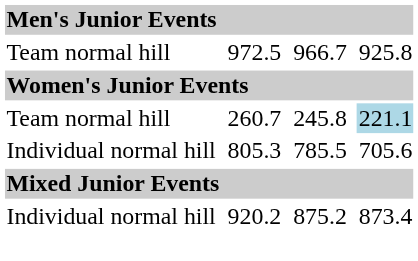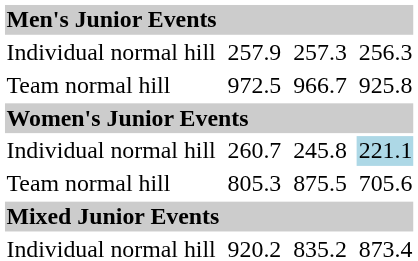 <table>
 <tr style="background:#ccc;">
 <td colspan=7><strong>Men's Junior Events</strong></td>
+</tr>
+<tr>
+<td>Individual normal hill</td>
+<td></td>
+<td>257.9</td>
+<td></td>
+<td>257.3</td>
+<td></td>
+<td>256.3</td>
 </tr>
 <tr>
 <td>Team normal hill</td>
 <td></td>
 <td>972.5</td>
 <td></td>
 <td>966.7</td>
 <td></td>
 <td>925.8</td>
 </tr>
 <tr style="background:#ccc;">
 <td colspan=7><strong>Women's Junior Events</strong></td>
 </tr>
 <tr>
-<td>Team normal hill</td>
+<td>Individual normal hill</td>
 <td></td>
 <td>260.7</td>
 <td></td>
 <td>245.8</td>
 <td></td>
 <td style="background: lightblue;">221.1</td>
 </tr>
 <tr>
-<td>Individual normal hill</td>
+<td>Team normal hill</td>
 <td></td>
 <td>805.3</td>
 <td></td>
-<td>785.5</td>
+<td>875.5</td>
 <td></td>
 <td>705.6</td>
 </tr>
 <tr style="background:#ccc;">
 <td colspan=7><strong>Mixed Junior Events</strong></td>
 </tr>
 <tr>
 <td>Individual normal hill</td>
 <td></td>
 <td>920.2</td>
 <td></td>
-<td>875.2</td>
+<td>835.2</td>
 <td></td>
 <td>873.4</td>
 </tr>
 </table>
